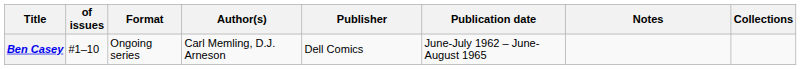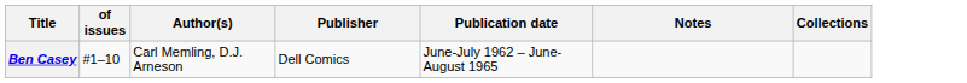 <table class="wikitable">
 <tr>
 <th>Title</th>
 <th style="width:40pt"> of issues</th>
-<th style="width:75pt">Format</th>
 <th style="width:125pt">Author(s)</th>
 <th style="width:125pt">Publisher</th>
 <th style="width:150pt">Publication date</th>
 <th style="width:175pt">Notes</th>
 <th>Collections</th>
 </tr>
 <tr>
 <th><em><a href='#'>Ben Casey</a></em></th>
 <td>#1–10</td>
-<td>Ongoing series</td>
 <td>Carl Memling, D.J. Arneson</td>
 <td>Dell Comics</td>
 <td>June-July 1962 – June-August 1965</td>
 <td></td>
 <td></td>
 </tr>
 </table>
